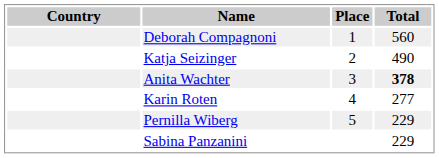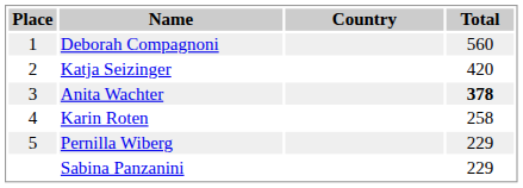 <table border="0" style="border: 1px solid #999; background-color:#FFFFFF; text-align:center; font-size:86%; line-height:15px;">
 <tr align="center" bgcolor="#CCCCCC">
+<th width=35>Place</th>
+<th width=170>Name</th>
 <th width=120>Country</th>
-<th width=170>Name</th>
-<th width=35>Place</th>
 <th width=50>Total</th>
 </tr>
 <tr bgcolor="#EFEFEF">
+<td>1</td>
+<td align="left"><a href='#'>Deborah Compagnoni</a></td>
 <td align="left"></td>
-<td align="left"><a href='#'>Deborah Compagnoni</a></td>
-<td>1</td>
 <td>560</td>
 </tr>
 <tr>
+<td>2</td>
+<td align="left"><a href='#'>Katja Seizinger</a></td>
 <td align="left"></td>
-<td align="left"><a href='#'>Katja Seizinger</a></td>
-<td>2</td>
-<td>490</td>
+<td>420</td>
 </tr>
 <tr bgcolor="#EFEFEF">
+<td>3</td>
+<td align="left"><a href='#'>Anita Wachter</a></td>
 <td align="left"></td>
-<td align="left"><a href='#'>Anita Wachter</a></td>
-<td>3</td>
 <td><strong>378</strong></td>
 </tr>
 <tr>
+<td>4</td>
+<td align="left"><a href='#'>Karin Roten</a></td>
 <td align="left"> </td>
-<td align="left"><a href='#'>Karin Roten</a></td>
-<td>4</td>
-<td>277</td>
+<td>258</td>
 </tr>
 <tr bgcolor="#EFEFEF">
+<td>5</td>
+<td align="left"><a href='#'>Pernilla Wiberg</a></td>
 <td align="left"></td>
-<td align="left"><a href='#'>Pernilla Wiberg</a></td>
-<td>5</td>
 <td>229</td>
 </tr>
 <tr>
+<td></td>
+<td align="left"><a href='#'>Sabina Panzanini</a></td>
 <td align="left"></td>
-<td align="left"><a href='#'>Sabina Panzanini</a></td>
-<td></td>
 <td>229</td>
 </tr>
 </table>
